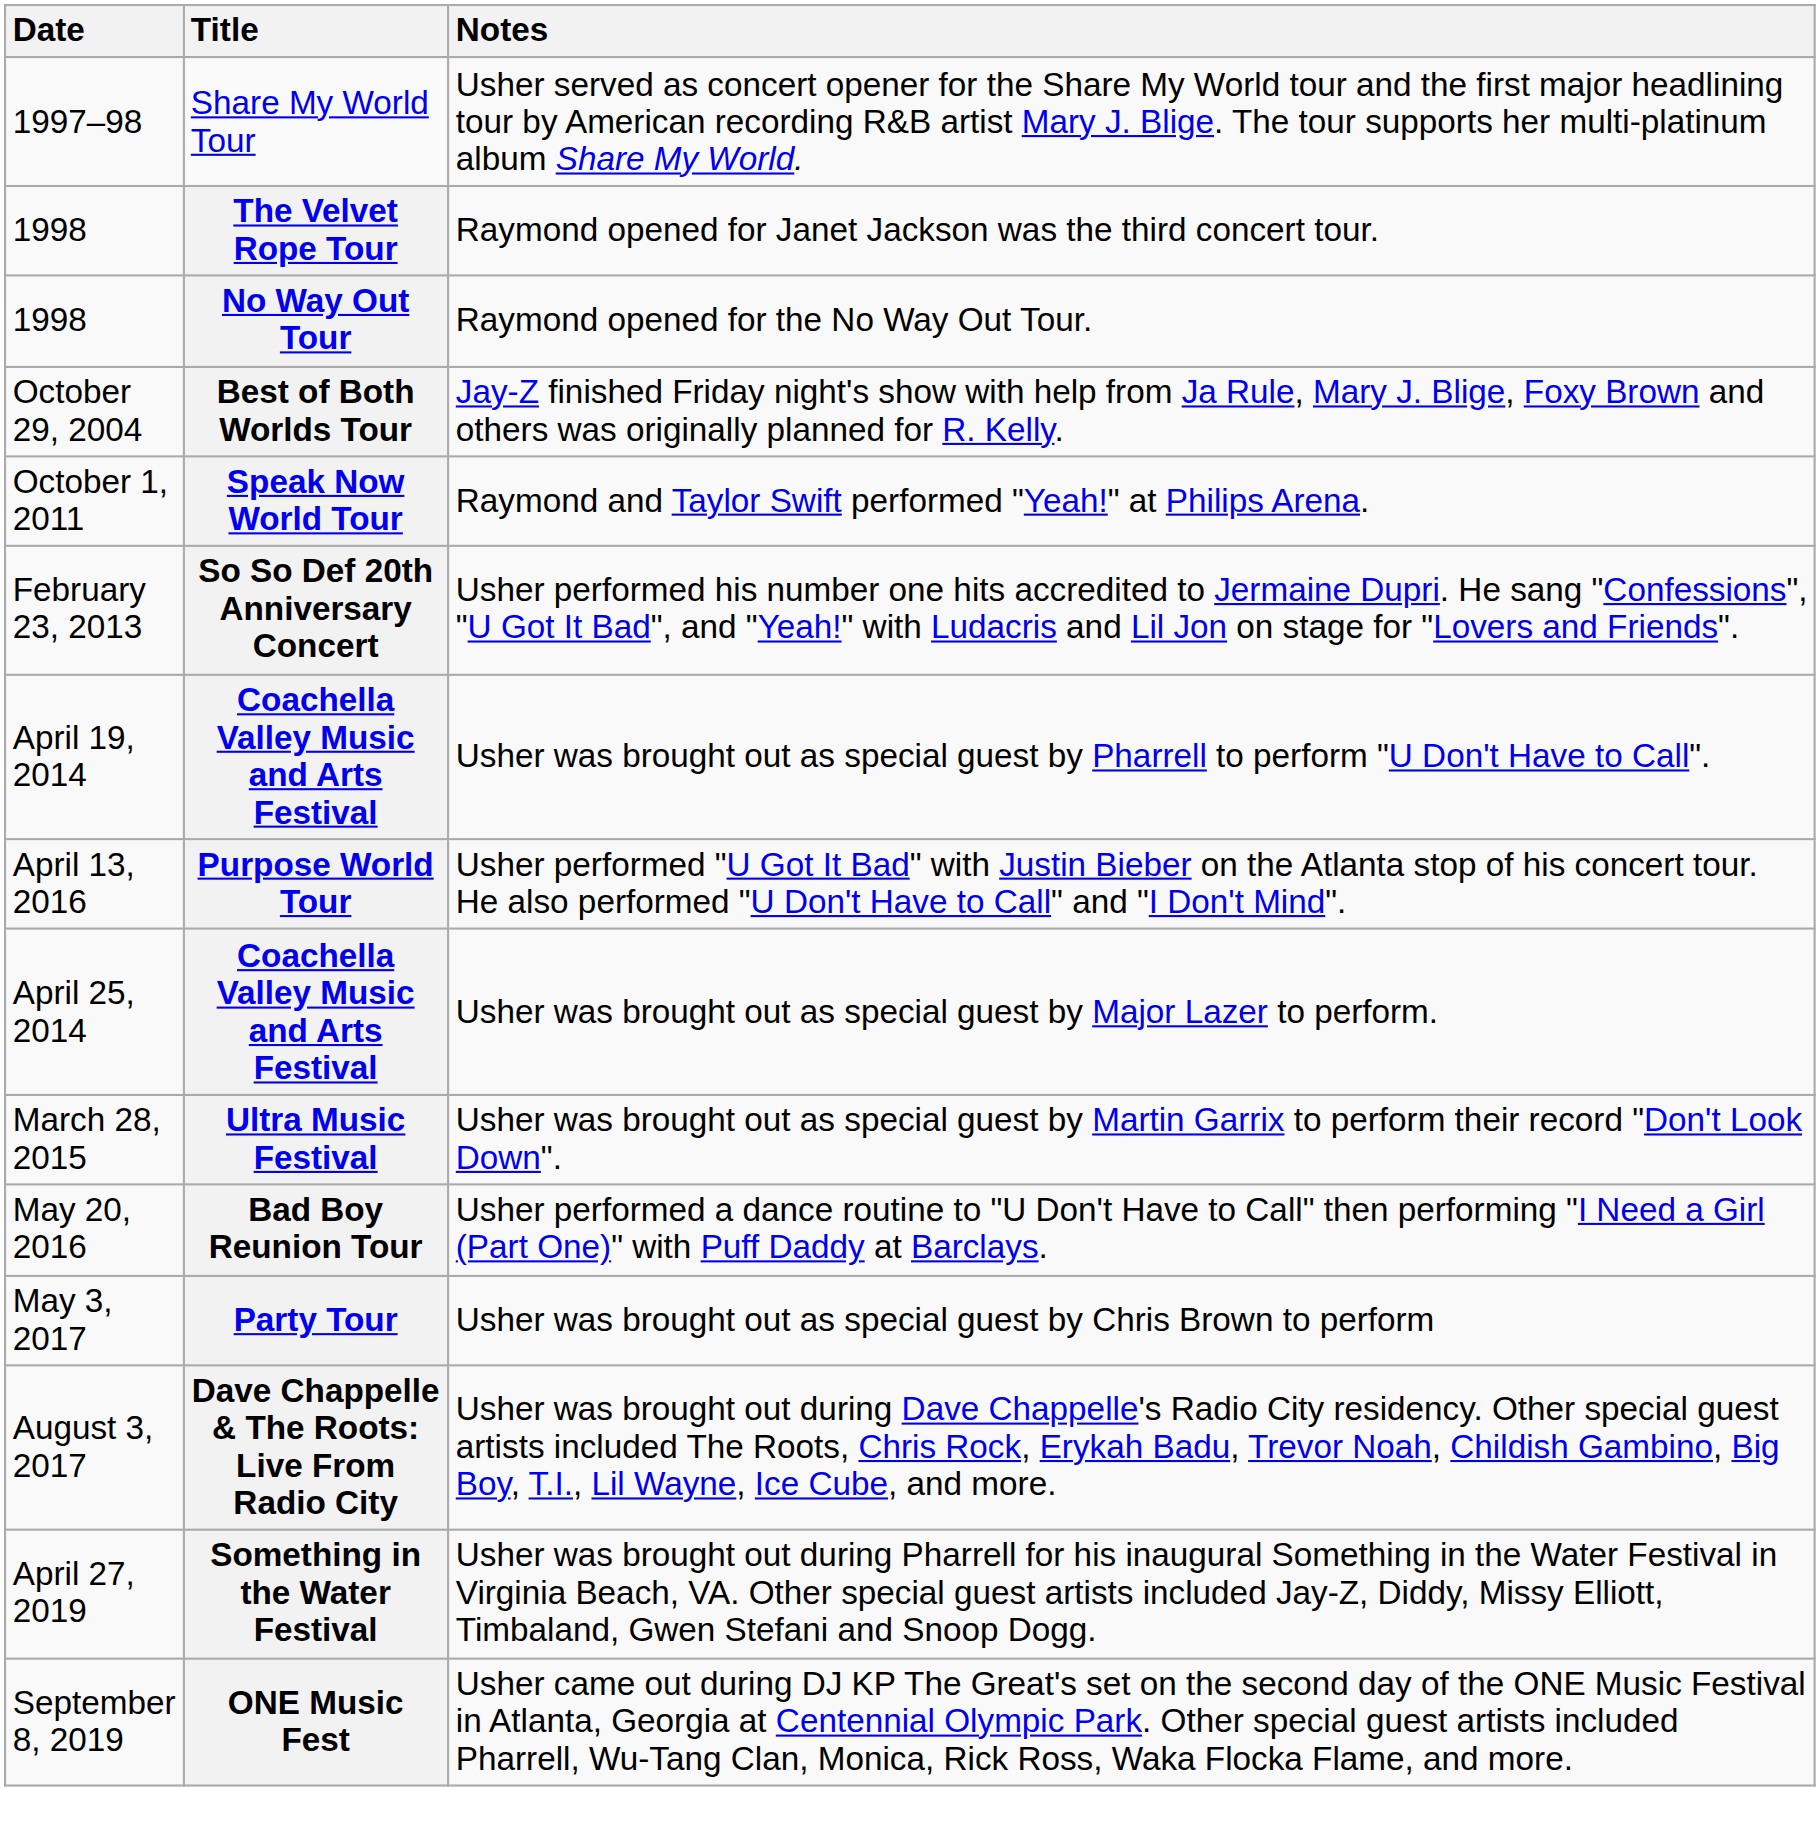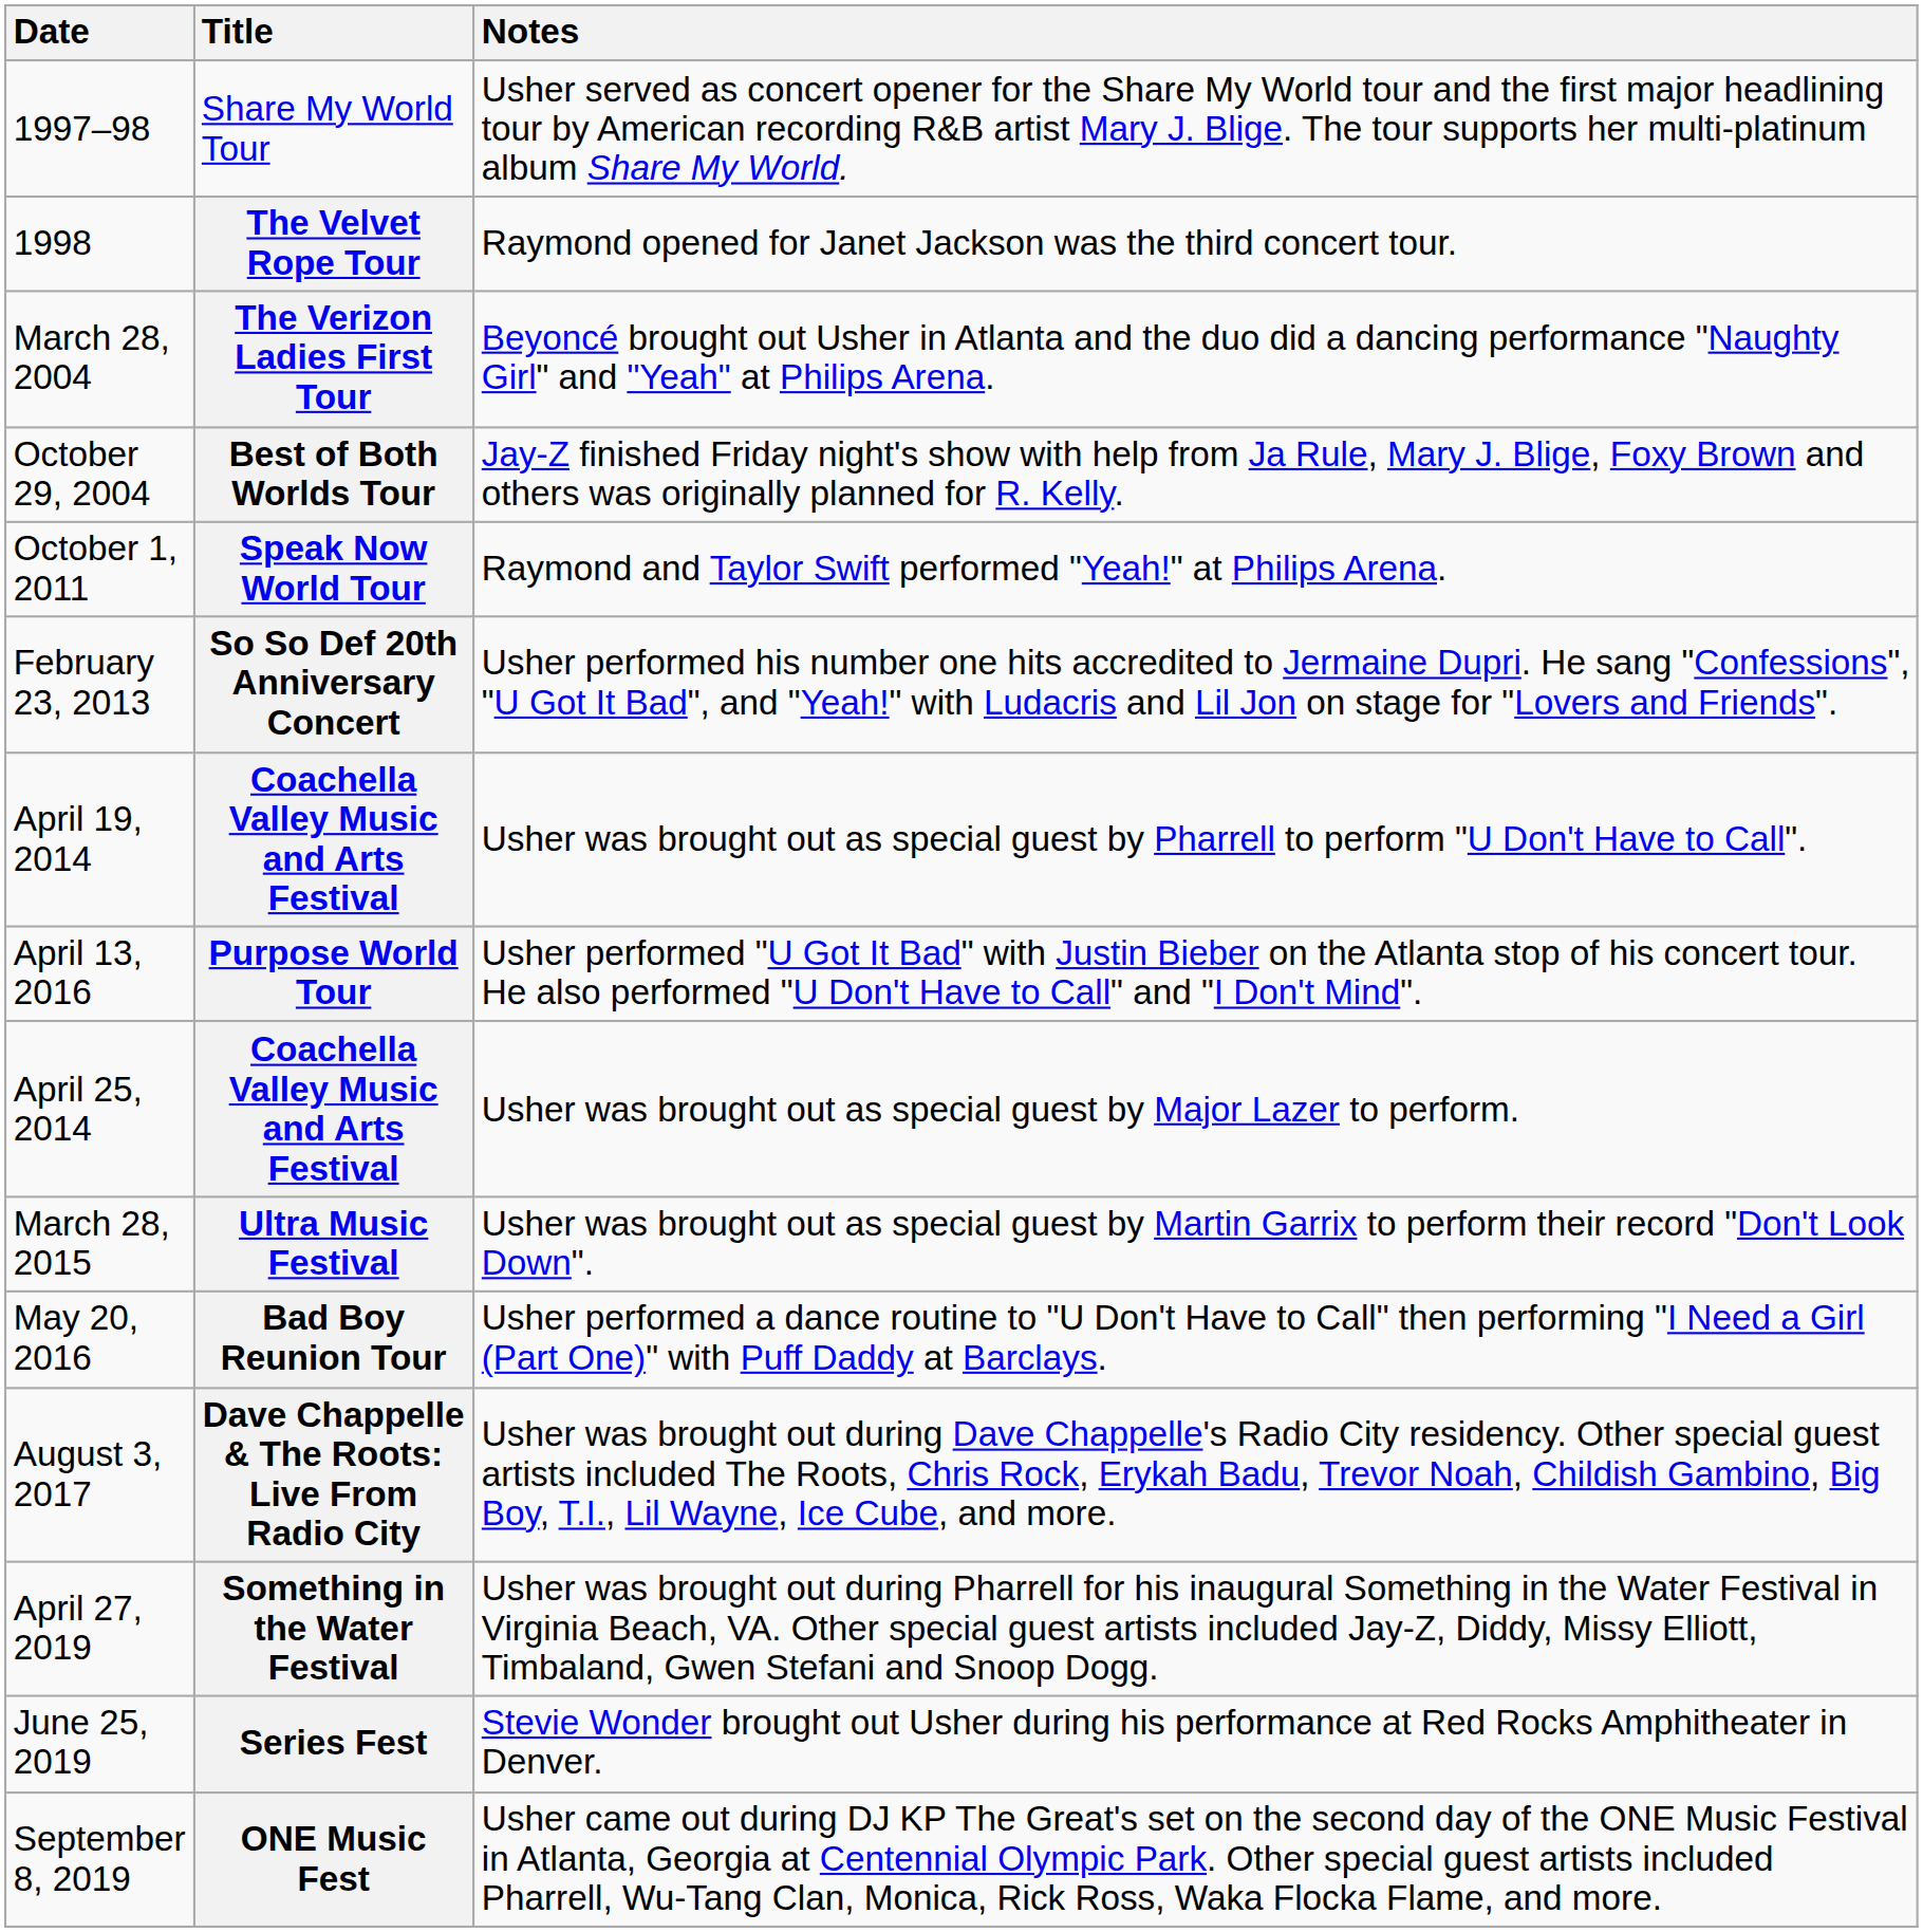 <table class="wikitable sortable plainrowheaders">
 <tr>
 <th style="vertical-align:top; text-align:left; width:40px;">Date</th>
 <th style="vertical-align:top; text-align:left; width:120px;">Title</th>
 <th style="vertical-align:top; text-align:left; width:650px;">Notes</th>
 </tr>
 <tr>
 <td>1997–98</td>
 <td><a href='#'>Share My World Tour</a></td>
 <td>Usher served as concert opener for the Share My World tour and the first major headlining tour by American recording R&B artist <a href='#'>Mary J. Blige</a>. The tour supports her multi-platinum album <em><a href='#'>Share My World</a>.</em></td>
 </tr>
 <tr>
 <td>1998</td>
 <th scope="row"><a href='#'>The Velvet Rope Tour</a></th>
 <td>Raymond opened for Janet Jackson was the third concert tour.</td>
 </tr>
 <tr>
-<td>1998</td>
-<th scope="row"><a href='#'>No Way Out Tour</a></th>
-<td>Raymond opened for the No Way Out Tour.</td>
+<td>March 28, 2004</td>
+<th scope="row"><a href='#'>The Verizon Ladies First Tour</a></th>
+<td><a href='#'>Beyoncé</a> brought out Usher in Atlanta and the duo did a dancing performance "<a href='#'>Naughty Girl</a>" and <a href='#'>"Yeah"</a> at <a href='#'>Philips Arena</a>.</td>
 </tr>
 <tr>
 <td>October 29, 2004</td>
 <th scope="row">Best of Both Worlds Tour</th>
 <td><a href='#'>Jay-Z</a> finished Friday night's show with help from <a href='#'>Ja Rule</a>, <a href='#'>Mary J. Blige</a>, <a href='#'>Foxy Brown</a> and others was originally planned for <a href='#'>R. Kelly</a>.</td>
 </tr>
 <tr>
 <td>October 1, 2011</td>
 <th scope="row"><a href='#'>Speak Now World Tour</a></th>
 <td>Raymond and <a href='#'>Taylor Swift</a> performed "<a href='#'>Yeah!</a>" at <a href='#'>Philips Arena</a>.</td>
 </tr>
 <tr>
 <td>February 23, 2013</td>
 <th scope="row">So So Def 20th Anniversary Concert</th>
 <td>Usher performed his number one hits accredited to <a href='#'>Jermaine Dupri</a>. He sang "<a href='#'>Confessions</a>", "<a href='#'>U Got It Bad</a>", and "<a href='#'>Yeah!</a>" with <a href='#'>Ludacris</a> and <a href='#'>Lil Jon</a> on stage for "<a href='#'>Lovers and Friends</a>".</td>
 </tr>
 <tr>
 <td>April 19, 2014</td>
 <th scope="row"><a href='#'>Coachella Valley Music and Arts Festival</a></th>
 <td>Usher was brought out as special guest by <a href='#'>Pharrell</a> to perform "<a href='#'>U Don't Have to Call</a>".</td>
 </tr>
 <tr>
 <td>April 13, 2016</td>
 <th scope="row"><a href='#'>Purpose World Tour</a></th>
 <td>Usher performed "<a href='#'>U Got It Bad</a>" with <a href='#'>Justin Bieber</a> on the Atlanta stop of his concert tour. He also performed "<a href='#'>U Don't Have to Call</a>" and "<a href='#'>I Don't Mind</a>".</td>
 </tr>
 <tr>
 <td>April 25, 2014</td>
 <th scope="row"><a href='#'>Coachella Valley Music and Arts Festival</a></th>
 <td>Usher was brought out as special guest by <a href='#'>Major Lazer</a> to perform.</td>
 </tr>
 <tr>
 <td>March 28, 2015</td>
 <th scope="row"><a href='#'>Ultra Music Festival</a></th>
 <td>Usher was brought out as special guest by <a href='#'>Martin Garrix</a> to perform their record "<a href='#'>Don't Look Down</a>".</td>
 </tr>
 <tr>
 <td>May 20, 2016</td>
 <th scope="row">Bad Boy Reunion Tour</th>
 <td>Usher performed a dance routine to "U Don't Have to Call" then performing "<a href='#'>I Need a Girl (Part One)</a>" with <a href='#'>Puff Daddy</a> at <a href='#'>Barclays</a>.</td>
 </tr>
 <tr>
-<td>May 3, 2017</td>
-<th scope="row"><a href='#'>Party Tour</a></th>
-<td>Usher was brought out as special guest by Chris Brown to perform</td>
-</tr>
-<tr>
 <td>August 3, 2017</td>
 <th scope="row">Dave Chappelle & The Roots: Live From Radio City</th>
 <td>Usher was brought out during <a href='#'>Dave Chappelle</a>'s Radio City residency. Other special guest artists included The Roots, <a href='#'>Chris Rock</a>, <a href='#'>Erykah Badu</a>, <a href='#'>Trevor Noah</a>, <a href='#'>Childish Gambino</a>, <a href='#'>Big Boy</a>, <a href='#'>T.I.</a>, <a href='#'>Lil Wayne</a>, <a href='#'>Ice Cube</a>, and more.</td>
 </tr>
 <tr>
 <td>April 27, 2019</td>
 <th scope="row">Something in the Water Festival</th>
 <td>Usher was brought out during Pharrell for his inaugural Something in the Water Festival in Virginia Beach, VA. Other special guest artists included Jay-Z, Diddy, Missy Elliott, Timbaland, Gwen Stefani and Snoop Dogg.</td>
 </tr>
 <tr>
+<td>June 25, 2019</td>
+<th scope="row">Series Fest</th>
+<td><a href='#'>Stevie Wonder</a> brought out Usher during his performance at Red Rocks Amphitheater in Denver.</td>
+</tr>
+<tr>
 <td>September 8, 2019</td>
 <th scope="row">ONE Music Fest</th>
 <td>Usher came out during DJ KP The Great's set on the second day of the ONE Music Festival in Atlanta, Georgia at <a href='#'>Centennial Olympic Park</a>. Other special guest artists included Pharrell, Wu-Tang Clan, Monica, Rick Ross, Waka Flocka Flame, and more.</td>
 </tr>
 </table>
